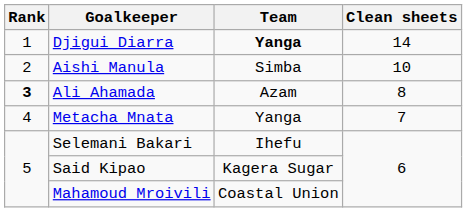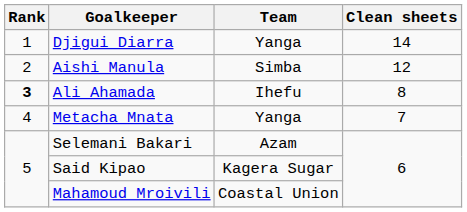 <table class="wikitable" style="text-align:center;">
 <tr>
 <th>Rank</th>
 <th>Goalkeeper</th>
 <th>Team</th>
 <th>Clean sheets</th>
 </tr>
 <tr>
 <td>1</td>
 <td align=left> <a href='#'>Djigui Diarra</a></td>
-<td><strong>Yanga</strong></td>
+<td>Yanga</td>
 <td>14</td>
 </tr>
 <tr>
 <td>2</td>
 <td align=left> <a href='#'>Aishi Manula</a></td>
 <td>Simba</td>
-<td>10</td>
+<td>12</td>
 </tr>
 <tr>
 <td><strong>3</strong></td>
 <td align=left> <a href='#'>Ali Ahamada</a></td>
-<td>Azam</td>
+<td>Ihefu</td>
 <td>8</td>
 </tr>
 <tr>
 <td>4</td>
 <td align=left> <a href='#'>Metacha Mnata</a></td>
 <td>Yanga</td>
 <td>7</td>
 </tr>
 <tr>
 <td rowspan=3>5</td>
 <td align=left> Selemani Bakari</td>
-<td>Ihefu</td>
+<td>Azam</td>
 <td rowspan=3>6</td>
 </tr>
 <tr>
 <td align=left> Said Kipao</td>
 <td>Kagera Sugar</td>
 </tr>
 <tr>
 <td align=left> <a href='#'>Mahamoud Mroivili</a></td>
 <td>Coastal Union</td>
 </tr>
 </table>
